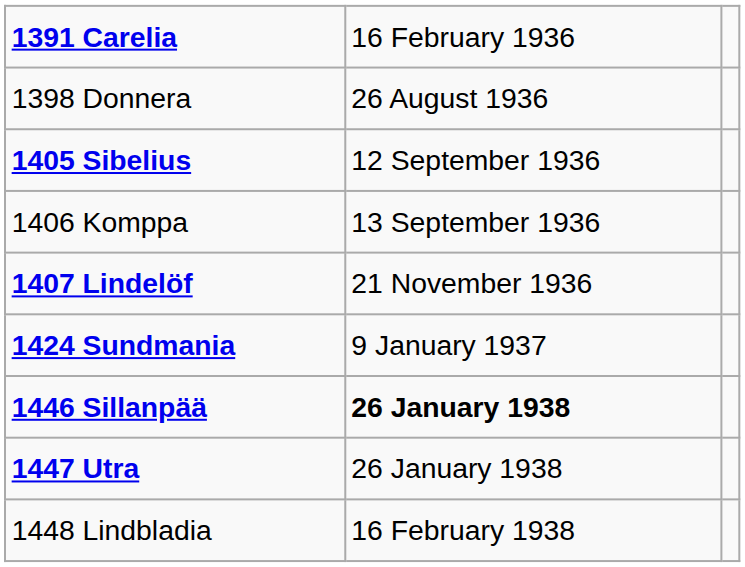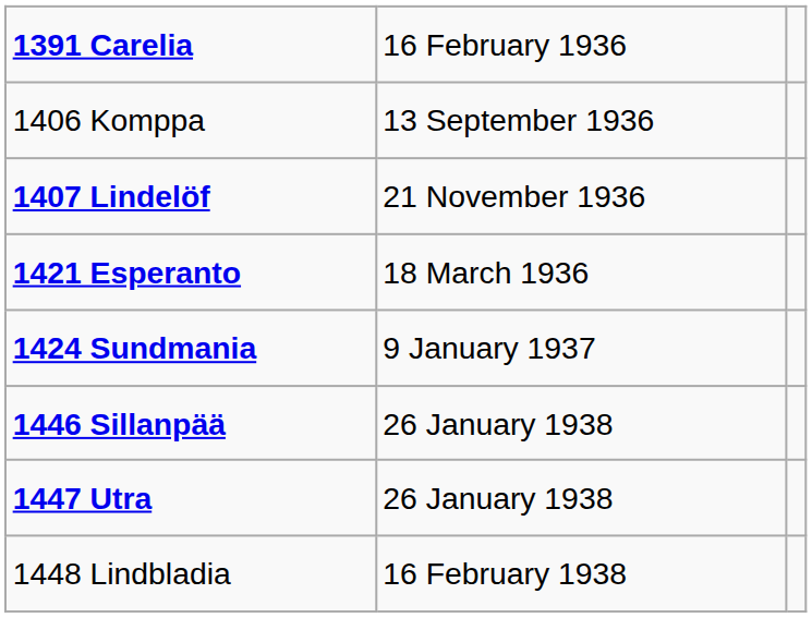 <table class="wikitable" style="font-size: 89%; float: left; width: 26em; margin-right: 1em; height: 280px">
 <tr>
 <td><strong><a href='#'>1391 Carelia</a></strong></td>
 <td>16 February 1936</td>
-<td></td>
-</tr>
-<tr>
-<td>1398 Donnera</td>
-<td>26 August 1936</td>
-<td></td>
-</tr>
-<tr>
-<td><strong><a href='#'>1405 Sibelius</a></strong></td>
-<td>12 September 1936</td>
 <td></td>
 </tr>
 <tr>
 <td>1406 Komppa</td>
 <td>13 September 1936</td>
 <td></td>
 </tr>
 <tr>
 <td><strong><a href='#'>1407 Lindelöf</a></strong></td>
 <td>21 November 1936</td>
 <td></td>
 </tr>
 <tr>
+<td><strong><a href='#'>1421 Esperanto</a></strong></td>
+<td>18 March 1936</td>
+<td></td>
+</tr>
+<tr>
 <td><strong><a href='#'>1424 Sundmania</a></strong></td>
 <td>9 January 1937</td>
 <td></td>
 </tr>
 <tr>
 <td><strong><a href='#'>1446 Sillanpää</a></strong></td>
-<td><strong>26 January 1938</strong></td>
+<td>26 January 1938</td>
 <td></td>
 </tr>
 <tr>
 <td><strong><a href='#'>1447 Utra</a></strong></td>
 <td>26 January 1938</td>
 <td></td>
 </tr>
 <tr>
 <td>1448 Lindbladia</td>
 <td>16 February 1938</td>
 <td></td>
 </tr>
 </table>
